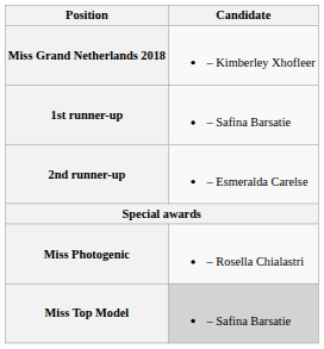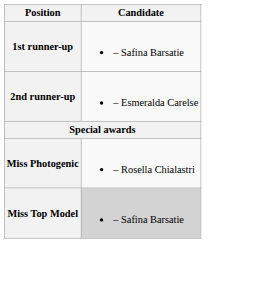 <table class="wikitable" style="font-size:95%">
 <tr>
 <th>Position</th>
 <th>Candidate</th>
-</tr>
-<tr>
-<th>Miss Grand Netherlands 2018</th>
-<td><br><ul><li><strong></strong> – Kimberley Xhofleer</li></ul></td>
 </tr>
 <tr>
 <th>1st runner-up</th>
 <td><br><ul><li><strong></strong> – Safina Barsatie</li></ul></td>
 </tr>
 <tr>
 <th>2nd runner-up</th>
 <td><br><ul><li><strong></strong> – Esmeralda Carelse</li></ul></td>
 </tr>
 <tr>
 <th colspan=2>Special awards</th>
 </tr>
 <tr>
 <th>Miss Photogenic</th>
 <td><br><ul><li><strong></strong> – Rosella Chialastri</li></ul></td>
 </tr>
 <tr>
 <th>Miss Top Model</th>
 <td style="background: lightgrey;"><br><ul><li><strong></strong> – Safina Barsatie</li></ul></td>
 </tr>
 </table>
